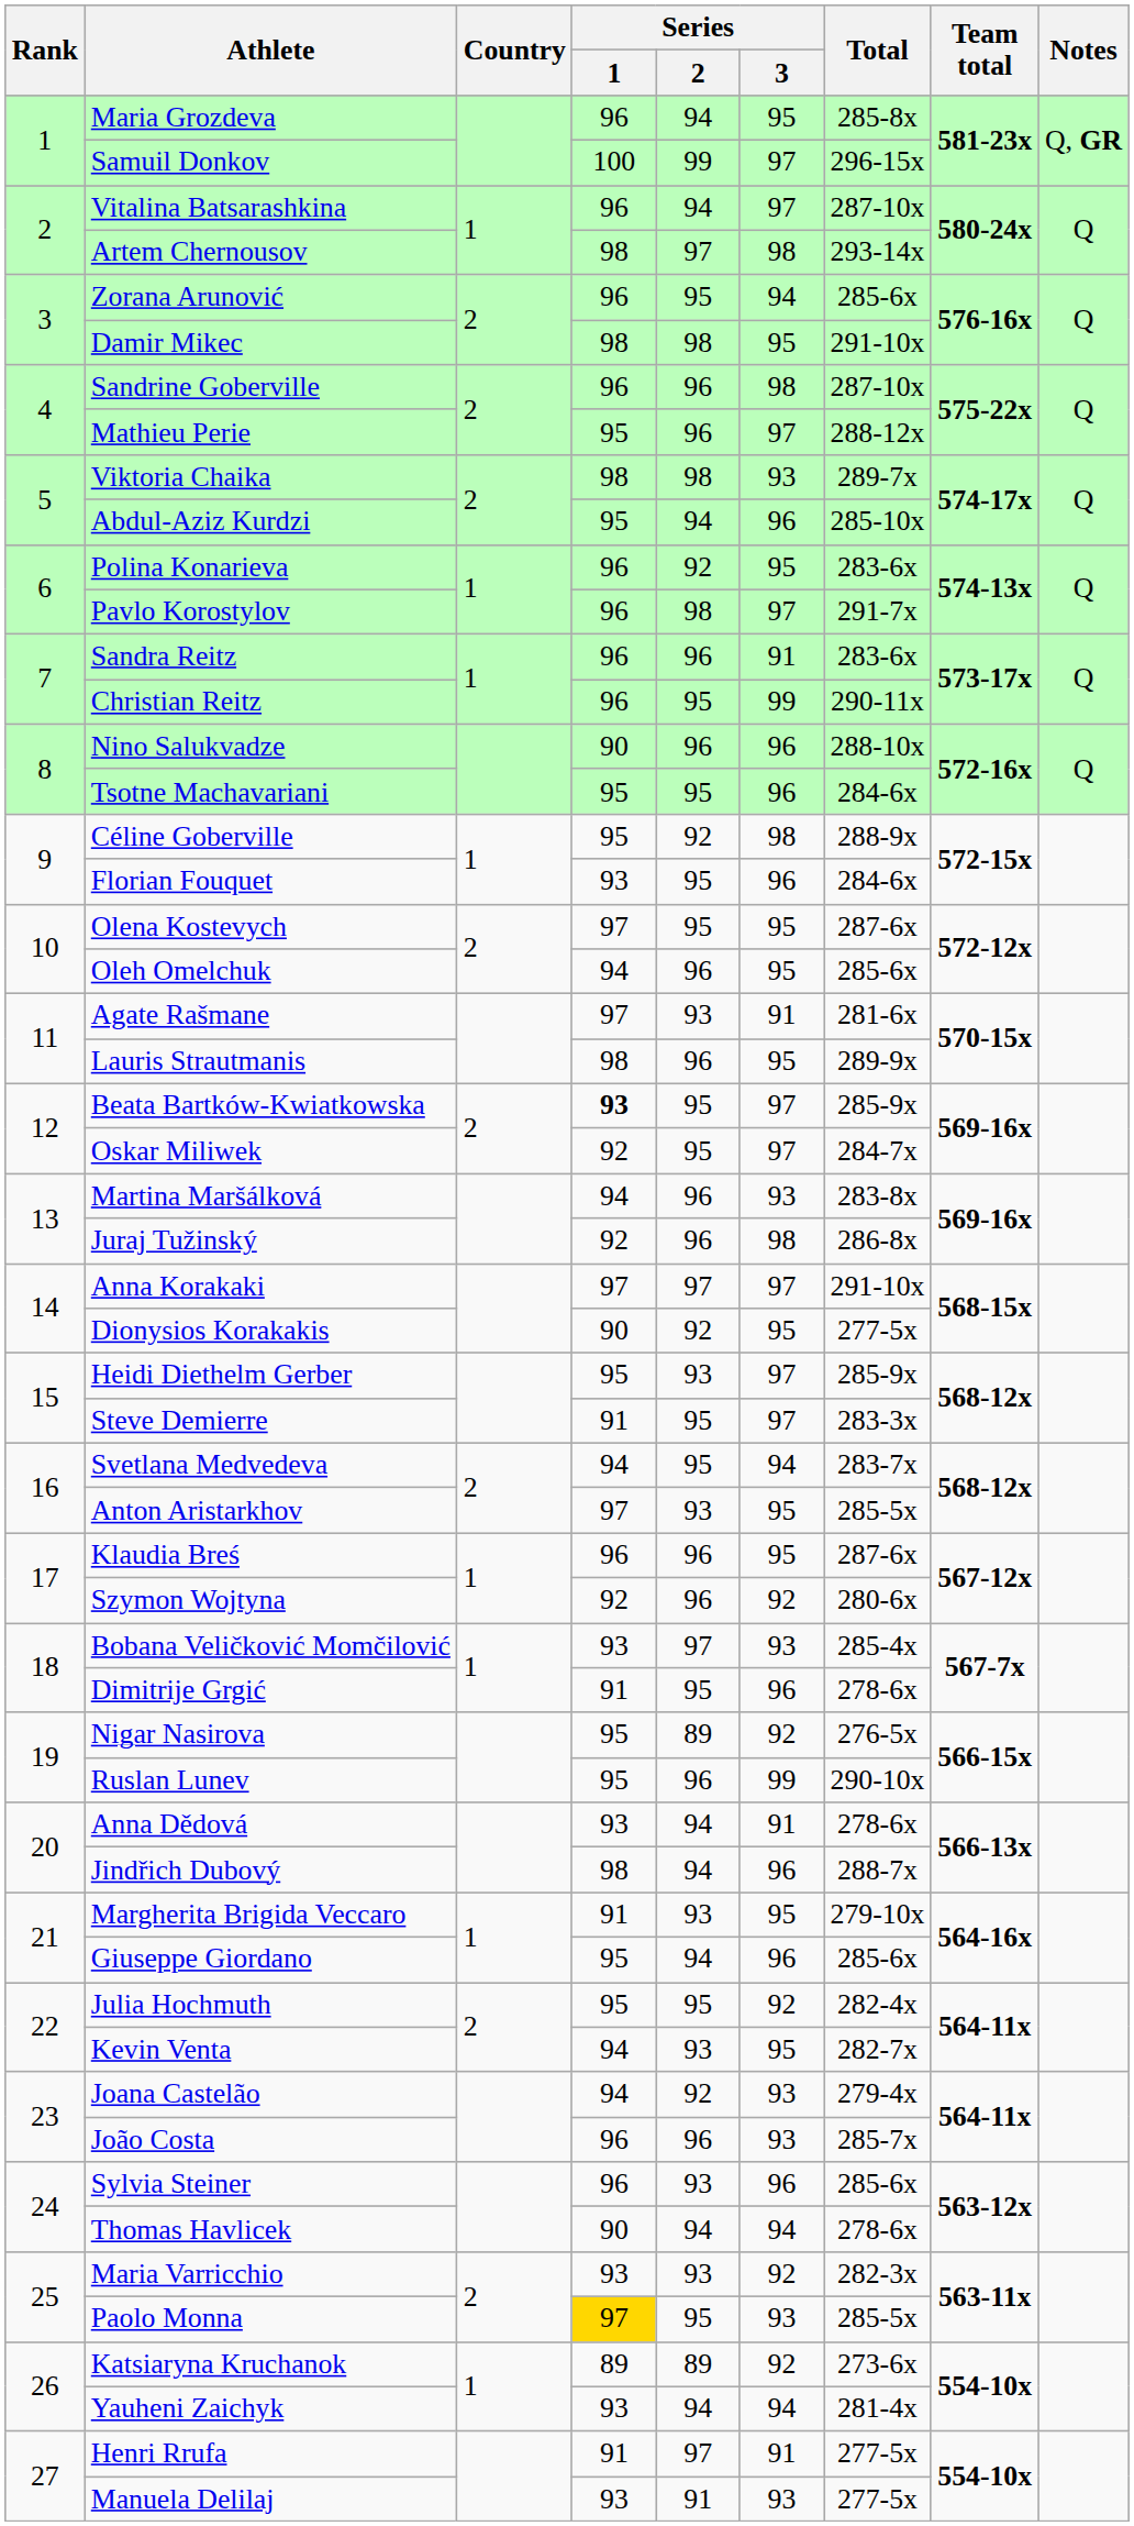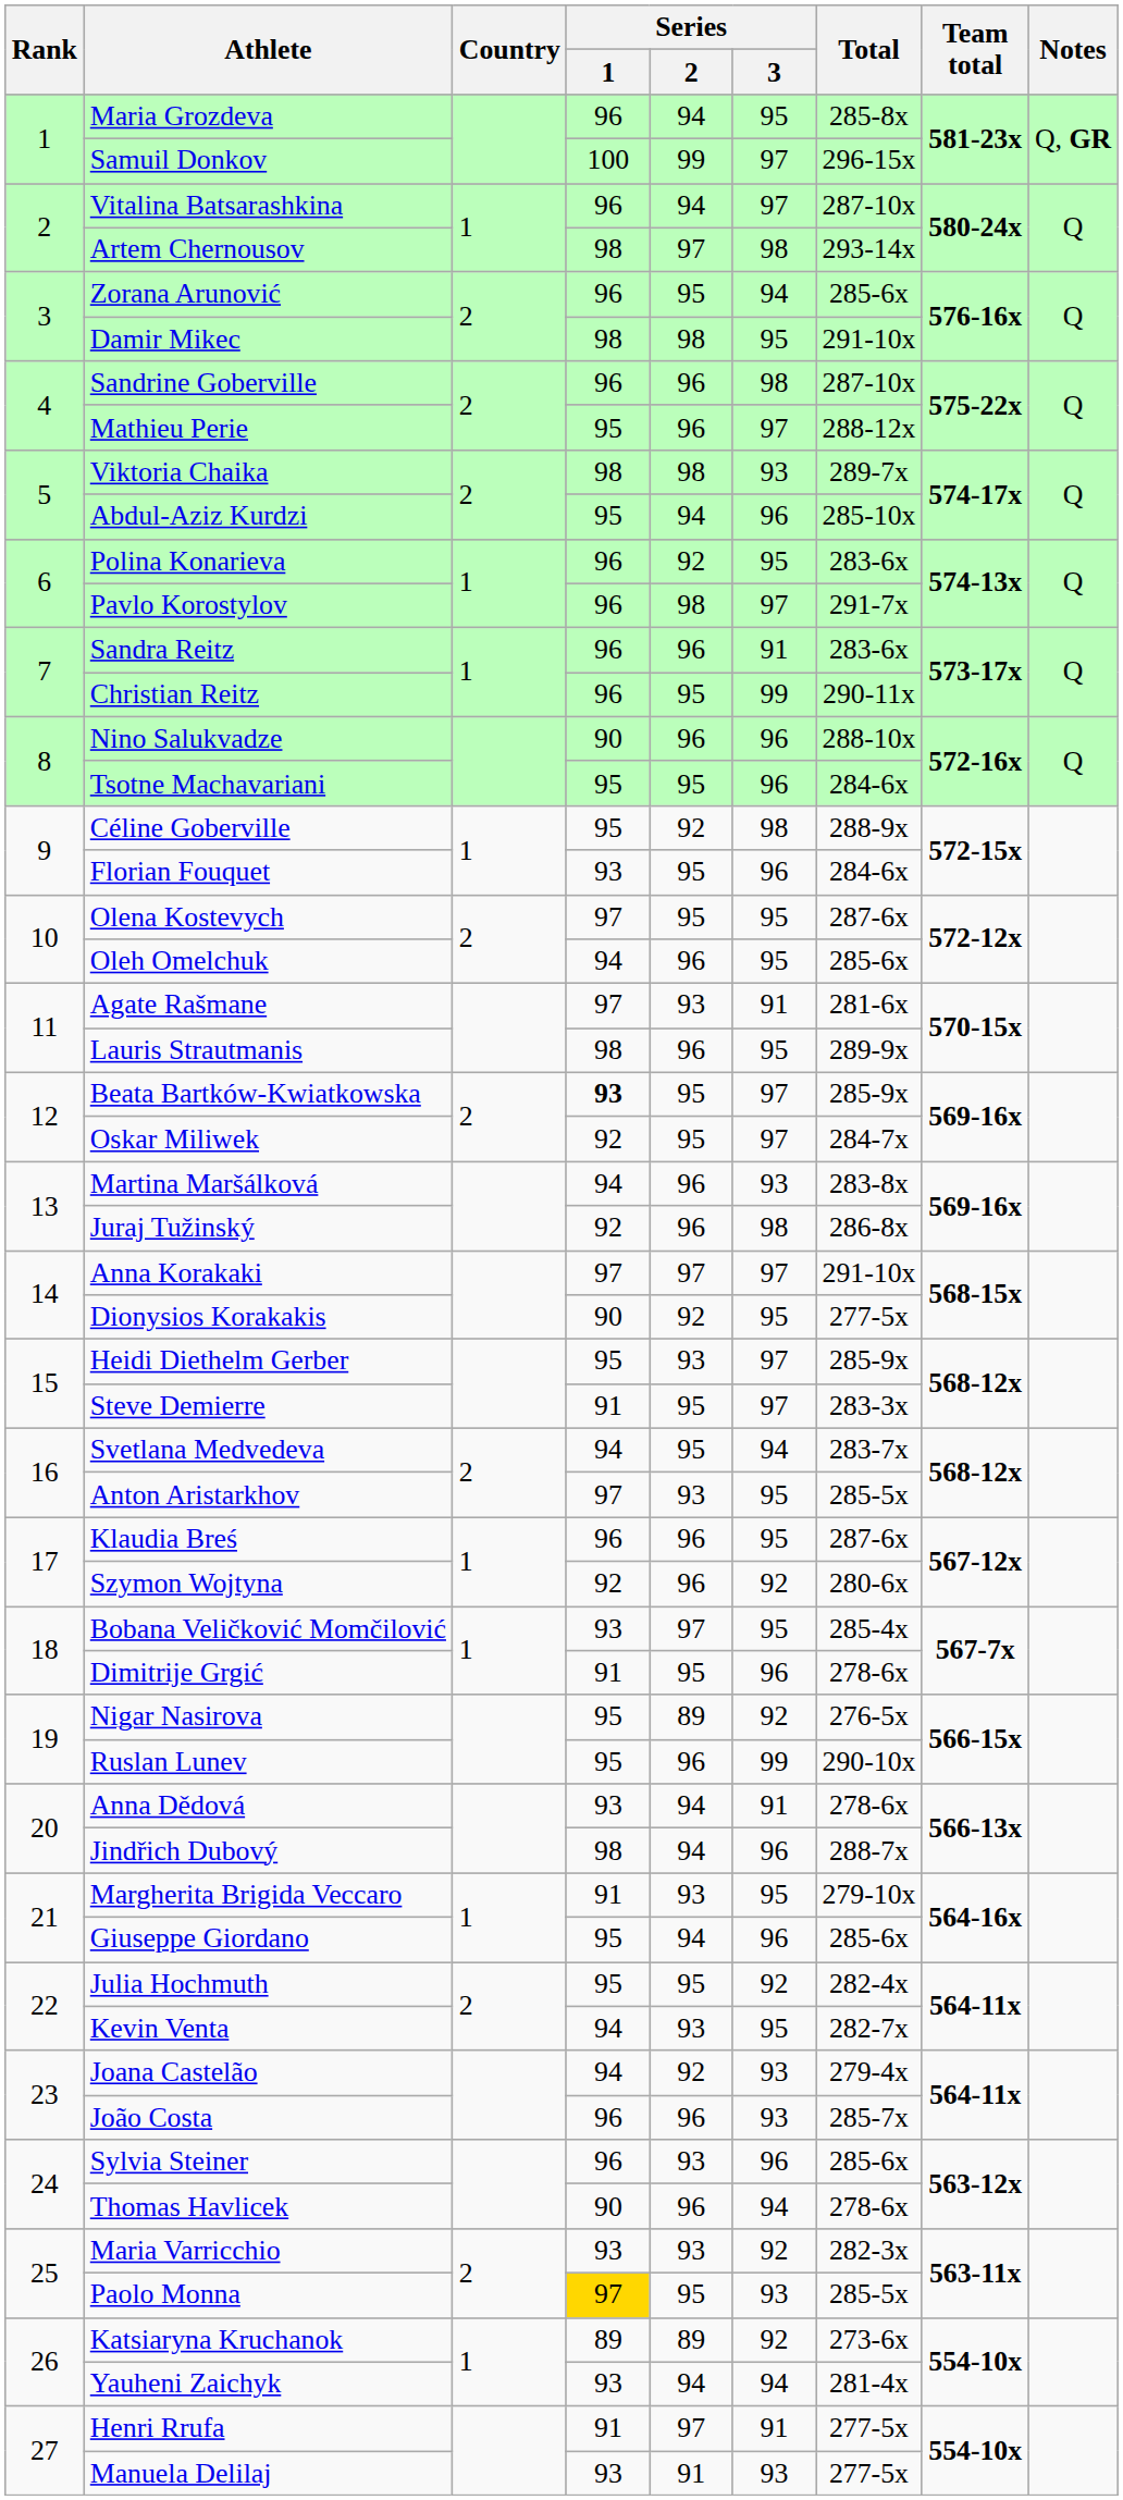 <table class="wikitable sortable" style="text-align:center">
 <tr>
 <th rowspan=2>Rank</th>
 <th rowspan=2>Athlete</th>
 <th rowspan=2>Country</th>
 <th colspan=3>Series</th>
 <th rowspan=2>Total</th>
 <th rowspan=2>Team<br>total</th>
 <th rowspan=2>Notes</th>
 </tr>
 <tr>
 <th class="unsortable" width="40px">1</th>
 <th class="unsortable" width="40px">2</th>
 <th class="unsortable" width="40px">3</th>
 </tr>
 <tr bgcolor=bbffbb>
 <td rowspan=2>1</td>
 <td align=left><a href='#'>Maria Grozdeva</a></td>
 <td rowspan=2 align=left></td>
 <td>96</td>
 <td>94</td>
 <td>95</td>
 <td>285-8x</td>
 <td rowspan=2><strong>581-23x</strong></td>
 <td rowspan=2>Q, <strong>GR</strong></td>
 </tr>
 <tr bgcolor=bbffbb>
 <td align=left><a href='#'>Samuil Donkov</a></td>
 <td>100</td>
 <td>99</td>
 <td>97</td>
 <td>296-15x</td>
 </tr>
 <tr bgcolor=bbffbb>
 <td rowspan=2>2</td>
 <td align=left><a href='#'>Vitalina Batsarashkina</a></td>
 <td rowspan=2 align=left> 1</td>
 <td>96</td>
 <td>94</td>
 <td>97</td>
 <td>287-10x</td>
 <td rowspan=2><strong>580-24x</strong></td>
 <td rowspan=2>Q</td>
 </tr>
 <tr bgcolor=bbffbb>
 <td align=left><a href='#'>Artem Chernousov</a></td>
 <td>98</td>
 <td>97</td>
 <td>98</td>
 <td>293-14x</td>
 </tr>
 <tr bgcolor=bbffbb>
 <td rowspan=2>3</td>
 <td align=left><a href='#'>Zorana Arunović</a></td>
 <td rowspan=2 align=left> 2</td>
 <td>96</td>
 <td>95</td>
 <td>94</td>
 <td>285-6x</td>
 <td rowspan=2><strong>576-16x</strong></td>
 <td rowspan=2>Q</td>
 </tr>
 <tr bgcolor=bbffbb>
 <td align=left><a href='#'>Damir Mikec</a></td>
 <td>98</td>
 <td>98</td>
 <td>95</td>
 <td>291-10x</td>
 </tr>
 <tr bgcolor=bbffbb>
 <td rowspan=2>4</td>
 <td align=left><a href='#'>Sandrine Goberville</a></td>
 <td rowspan=2 align=left> 2</td>
 <td>96</td>
 <td>96</td>
 <td>98</td>
 <td>287-10x</td>
 <td rowspan=2><strong>575-22x</strong></td>
 <td rowspan=2>Q</td>
 </tr>
 <tr bgcolor=bbffbb>
 <td align=left><a href='#'>Mathieu Perie</a></td>
 <td>95</td>
 <td>96</td>
 <td>97</td>
 <td>288-12x</td>
 </tr>
 <tr bgcolor=bbffbb>
 <td rowspan=2>5</td>
 <td align=left><a href='#'>Viktoria Chaika</a></td>
 <td rowspan=2 align=left> 2</td>
 <td>98</td>
 <td>98</td>
 <td>93</td>
 <td>289-7x</td>
 <td rowspan=2><strong>574-17x</strong></td>
 <td rowspan=2>Q</td>
 </tr>
 <tr bgcolor=bbffbb>
 <td align=left><a href='#'>Abdul-Aziz Kurdzi</a></td>
 <td>95</td>
 <td>94</td>
 <td>96</td>
 <td>285-10x</td>
 </tr>
 <tr bgcolor=bbffbb>
 <td rowspan=2>6</td>
 <td align=left><a href='#'>Polina Konarieva</a></td>
 <td rowspan=2 align=left> 1</td>
 <td>96</td>
 <td>92</td>
 <td>95</td>
 <td>283-6x</td>
 <td rowspan=2><strong>574-13x</strong></td>
 <td rowspan=2>Q</td>
 </tr>
 <tr bgcolor=bbffbb>
 <td align=left><a href='#'>Pavlo Korostylov</a></td>
 <td>96</td>
 <td>98</td>
 <td>97</td>
 <td>291-7x</td>
 </tr>
 <tr bgcolor=bbffbb>
 <td rowspan=2>7</td>
 <td align=left><a href='#'>Sandra Reitz</a></td>
 <td rowspan=2 align=left> 1</td>
 <td>96</td>
 <td>96</td>
 <td>91</td>
 <td>283-6x</td>
 <td rowspan=2><strong>573-17x</strong></td>
 <td rowspan=2>Q</td>
 </tr>
 <tr bgcolor=bbffbb>
 <td align=left><a href='#'>Christian Reitz</a></td>
 <td>96</td>
 <td>95</td>
 <td>99</td>
 <td>290-11x</td>
 </tr>
 <tr bgcolor=bbffbb>
 <td rowspan=2>8</td>
 <td align=left><a href='#'>Nino Salukvadze</a></td>
 <td rowspan=2 align=left></td>
 <td>90</td>
 <td>96</td>
 <td>96</td>
 <td>288-10x</td>
 <td rowspan=2><strong>572-16x</strong></td>
 <td rowspan=2>Q</td>
 </tr>
 <tr bgcolor=bbffbb>
 <td align=left><a href='#'>Tsotne Machavariani</a></td>
 <td>95</td>
 <td>95</td>
 <td>96</td>
 <td>284-6x</td>
 </tr>
 <tr>
 <td rowspan=2>9</td>
 <td align=left><a href='#'>Céline Goberville</a></td>
 <td rowspan=2 align=left> 1</td>
 <td>95</td>
 <td>92</td>
 <td>98</td>
 <td>288-9x</td>
 <td rowspan=2><strong>572-15x</strong></td>
 <td rowspan=2></td>
 </tr>
 <tr>
 <td align=left><a href='#'>Florian Fouquet</a></td>
 <td>93</td>
 <td>95</td>
 <td>96</td>
 <td>284-6x</td>
 </tr>
 <tr>
 <td rowspan=2>10</td>
 <td align=left><a href='#'>Olena Kostevych</a></td>
 <td rowspan=2 align=left> 2</td>
 <td>97</td>
 <td>95</td>
 <td>95</td>
 <td>287-6x</td>
 <td rowspan=2><strong>572-12x</strong></td>
 <td rowspan=2></td>
 </tr>
 <tr>
 <td align=left><a href='#'>Oleh Omelchuk</a></td>
 <td>94</td>
 <td>96</td>
 <td>95</td>
 <td>285-6x</td>
 </tr>
 <tr>
 <td rowspan=2>11</td>
 <td align=left><a href='#'>Agate Rašmane</a></td>
 <td rowspan=2 align=left></td>
 <td>97</td>
 <td>93</td>
 <td>91</td>
 <td>281-6x</td>
 <td rowspan=2><strong>570-15x</strong></td>
 <td rowspan=2></td>
 </tr>
 <tr>
 <td align=left><a href='#'>Lauris Strautmanis</a></td>
 <td>98</td>
 <td>96</td>
 <td>95</td>
 <td>289-9x</td>
 </tr>
 <tr>
 <td rowspan=2>12</td>
 <td align=left><a href='#'>Beata Bartków-Kwiatkowska</a></td>
 <td rowspan=2 align=left> 2</td>
 <td><strong>93</strong></td>
 <td>95</td>
 <td>97</td>
 <td>285-9x</td>
 <td rowspan=2><strong>569-16x</strong></td>
 <td rowspan=2></td>
 </tr>
 <tr>
 <td align=left><a href='#'>Oskar Miliwek</a></td>
 <td>92</td>
 <td>95</td>
 <td>97</td>
 <td>284-7x</td>
 </tr>
 <tr>
 <td rowspan=2>13</td>
 <td align=left><a href='#'>Martina Maršálková</a></td>
 <td rowspan=2 align=left></td>
 <td>94</td>
 <td>96</td>
 <td>93</td>
 <td>283-8x</td>
 <td rowspan=2><strong>569-16x</strong></td>
 <td rowspan=2></td>
 </tr>
 <tr>
 <td align=left><a href='#'>Juraj Tužinský</a></td>
 <td>92</td>
 <td>96</td>
 <td>98</td>
 <td>286-8x</td>
 </tr>
 <tr>
 <td rowspan=2>14</td>
 <td align=left><a href='#'>Anna Korakaki</a></td>
 <td rowspan=2 align=left></td>
 <td>97</td>
 <td>97</td>
 <td>97</td>
 <td>291-10x</td>
 <td rowspan=2><strong>568-15x</strong></td>
 <td rowspan=2></td>
 </tr>
 <tr>
 <td align=left><a href='#'>Dionysios Korakakis</a></td>
 <td>90</td>
 <td>92</td>
 <td>95</td>
 <td>277-5x</td>
 </tr>
 <tr>
 <td rowspan=2>15</td>
 <td align=left><a href='#'>Heidi Diethelm Gerber</a></td>
 <td rowspan=2 align=left></td>
 <td>95</td>
 <td>93</td>
 <td>97</td>
 <td>285-9x</td>
 <td rowspan=2><strong>568-12x</strong></td>
 <td rowspan=2></td>
 </tr>
 <tr>
 <td align=left><a href='#'>Steve Demierre</a></td>
 <td>91</td>
 <td>95</td>
 <td>97</td>
 <td>283-3x</td>
 </tr>
 <tr>
 <td rowspan=2>16</td>
 <td align=left><a href='#'>Svetlana Medvedeva</a></td>
 <td rowspan=2 align=left> 2</td>
 <td>94</td>
 <td>95</td>
 <td>94</td>
 <td>283-7x</td>
 <td rowspan=2><strong>568-12x</strong></td>
 <td rowspan=2></td>
 </tr>
 <tr>
 <td align=left><a href='#'>Anton Aristarkhov</a></td>
 <td>97</td>
 <td>93</td>
 <td>95</td>
 <td>285-5x</td>
 </tr>
 <tr>
 <td rowspan=2>17</td>
 <td align=left><a href='#'>Klaudia Breś</a></td>
 <td rowspan=2 align=left> 1</td>
 <td>96</td>
 <td>96</td>
 <td>95</td>
 <td>287-6x</td>
 <td rowspan=2><strong>567-12x</strong></td>
 <td rowspan=2></td>
 </tr>
 <tr>
 <td align=left><a href='#'>Szymon Wojtyna</a></td>
 <td>92</td>
 <td>96</td>
 <td>92</td>
 <td>280-6x</td>
 </tr>
 <tr>
 <td rowspan=2>18</td>
 <td align=left><a href='#'>Bobana Veličković Momčilović</a></td>
 <td rowspan=2 align=left> 1</td>
 <td>93</td>
 <td>97</td>
-<td>93</td>
+<td>95</td>
 <td>285-4x</td>
 <td rowspan=2><strong>567-7x</strong></td>
 <td rowspan=2></td>
 </tr>
 <tr>
 <td align=left><a href='#'>Dimitrije Grgić</a></td>
 <td>91</td>
 <td>95</td>
 <td>96</td>
 <td>278-6x</td>
 </tr>
 <tr>
 <td rowspan=2>19</td>
 <td align=left><a href='#'>Nigar Nasirova</a></td>
 <td rowspan=2 align=left></td>
 <td>95</td>
 <td>89</td>
 <td>92</td>
 <td>276-5x</td>
 <td rowspan=2><strong>566-15x</strong></td>
 <td rowspan=2></td>
 </tr>
 <tr>
 <td align=left><a href='#'>Ruslan Lunev</a></td>
 <td>95</td>
 <td>96</td>
 <td>99</td>
 <td>290-10x</td>
 </tr>
 <tr>
 <td rowspan=2>20</td>
 <td align=left><a href='#'>Anna Dědová</a></td>
 <td rowspan=2 align=left></td>
 <td>93</td>
 <td>94</td>
 <td>91</td>
 <td>278-6x</td>
 <td rowspan=2><strong>566-13x</strong></td>
 <td rowspan=2></td>
 </tr>
 <tr>
 <td align=left><a href='#'>Jindřich Dubový</a></td>
 <td>98</td>
 <td>94</td>
 <td>96</td>
 <td>288-7x</td>
 </tr>
 <tr>
 <td rowspan=2>21</td>
 <td align=left><a href='#'>Margherita Brigida Veccaro</a></td>
 <td rowspan=2 align=left> 1</td>
 <td>91</td>
 <td>93</td>
 <td>95</td>
 <td>279-10x</td>
 <td rowspan=2><strong>564-16x</strong></td>
 <td rowspan=2></td>
 </tr>
 <tr>
 <td align=left><a href='#'>Giuseppe Giordano</a></td>
 <td>95</td>
 <td>94</td>
 <td>96</td>
 <td>285-6x</td>
 </tr>
 <tr>
 <td rowspan=2>22</td>
 <td align=left><a href='#'>Julia Hochmuth</a></td>
 <td rowspan=2 align=left> 2</td>
 <td>95</td>
 <td>95</td>
 <td>92</td>
 <td>282-4x</td>
 <td rowspan=2><strong>564-11x</strong></td>
 <td rowspan=2></td>
 </tr>
 <tr>
 <td align=left><a href='#'>Kevin Venta</a></td>
 <td>94</td>
 <td>93</td>
 <td>95</td>
 <td>282-7x</td>
 </tr>
 <tr>
 <td rowspan=2>23</td>
 <td align=left><a href='#'>Joana Castelão</a></td>
 <td rowspan=2 align=left></td>
 <td>94</td>
 <td>92</td>
 <td>93</td>
 <td>279-4x</td>
 <td rowspan=2><strong>564-11x</strong></td>
 <td rowspan=2></td>
 </tr>
 <tr>
 <td align=left><a href='#'>João Costa</a></td>
 <td>96</td>
 <td>96</td>
 <td>93</td>
 <td>285-7x</td>
 </tr>
 <tr>
 <td rowspan=2>24</td>
 <td align=left><a href='#'>Sylvia Steiner</a></td>
 <td rowspan=2 align=left></td>
 <td>96</td>
 <td>93</td>
 <td>96</td>
 <td>285-6x</td>
 <td rowspan=2><strong>563-12x</strong></td>
 <td rowspan=2></td>
 </tr>
 <tr>
 <td align=left><a href='#'>Thomas Havlicek</a></td>
 <td>90</td>
-<td>94</td>
+<td>96</td>
 <td>94</td>
 <td>278-6x</td>
 </tr>
 <tr>
 <td rowspan=2>25</td>
 <td align=left><a href='#'>Maria Varricchio</a></td>
 <td rowspan=2 align=left> 2</td>
 <td>93</td>
 <td>93</td>
 <td>92</td>
 <td>282-3x</td>
 <td rowspan=2><strong>563-11x</strong></td>
 <td rowspan=2></td>
 </tr>
 <tr>
 <td align=left><a href='#'>Paolo Monna</a></td>
 <td style="background: gold;">97</td>
 <td>95</td>
 <td>93</td>
 <td>285-5x</td>
 </tr>
 <tr>
 <td rowspan=2>26</td>
 <td align=left><a href='#'>Katsiaryna Kruchanok</a></td>
 <td rowspan=2 align=left> 1</td>
 <td>89</td>
 <td>89</td>
 <td>92</td>
 <td>273-6x</td>
 <td rowspan=2><strong>554-10x</strong></td>
 <td rowspan=2></td>
 </tr>
 <tr>
 <td align=left><a href='#'>Yauheni Zaichyk</a></td>
 <td>93</td>
 <td>94</td>
 <td>94</td>
 <td>281-4x</td>
 </tr>
 <tr>
 <td rowspan=2>27</td>
 <td align=left><a href='#'>Henri Rrufa</a></td>
 <td rowspan=2 align=left></td>
 <td>91</td>
 <td>97</td>
 <td>91</td>
 <td>277-5x</td>
 <td rowspan=2><strong>554-10x</strong></td>
 <td rowspan=2></td>
 </tr>
 <tr>
 <td align=left><a href='#'>Manuela Delilaj</a></td>
 <td>93</td>
 <td>91</td>
 <td>93</td>
 <td>277-5x</td>
 </tr>
 </table>
